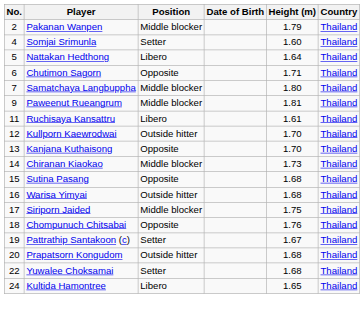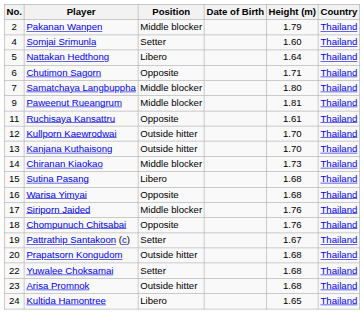 <table class="wikitable sortable">
 <tr>
 <th>No.</th>
 <th>Player</th>
 <th>Position</th>
 <th>Date of Birth</th>
 <th>Height (m)</th>
 <th>Country</th>
 </tr>
 <tr>
 <td align="center">2</td>
 <td><a href='#'>Pakanan Wanpen</a></td>
 <td>Middle blocker</td>
 <td></td>
 <td align="center">1.79</td>
 <td> <a href='#'>Thailand</a></td>
 </tr>
 <tr>
 <td align="center">4</td>
 <td><a href='#'>Somjai Srimunla</a></td>
 <td>Setter</td>
 <td></td>
 <td align="center">1.60</td>
 <td> <a href='#'>Thailand</a></td>
 </tr>
 <tr>
 <td align="center">5</td>
 <td><a href='#'>Nattakan Hedthong</a></td>
 <td>Libero</td>
 <td></td>
 <td align="center">1.64</td>
 <td> <a href='#'>Thailand</a></td>
 </tr>
 <tr>
 <td align="center">6</td>
 <td><a href='#'>Chutimon Sagorn</a></td>
 <td>Opposite</td>
 <td></td>
 <td align="center">1.71</td>
 <td> <a href='#'>Thailand</a></td>
 </tr>
 <tr>
 <td align="center">7</td>
 <td><a href='#'>Samatchaya Langbuppha</a></td>
 <td>Middle blocker</td>
 <td></td>
 <td align="center">1.80</td>
 <td> <a href='#'>Thailand</a></td>
 </tr>
 <tr>
 <td align="center">9</td>
 <td><a href='#'>Paweenut Rueangrum</a></td>
 <td>Middle blocker</td>
 <td></td>
 <td align="center">1.81</td>
 <td> <a href='#'>Thailand</a></td>
 </tr>
 <tr>
 <td align="center">11</td>
 <td><a href='#'>Ruchisaya Kansattru</a></td>
-<td>Libero</td>
+<td>Opposite</td>
 <td></td>
 <td align="center">1.61</td>
 <td> <a href='#'>Thailand</a></td>
 </tr>
 <tr>
 <td align="center">12</td>
 <td><a href='#'>Kullporn Kaewrodwai</a></td>
 <td>Outside hitter</td>
 <td></td>
 <td align="center">1.70</td>
 <td> <a href='#'>Thailand</a></td>
 </tr>
 <tr>
 <td align="center">13</td>
 <td><a href='#'>Kanjana Kuthaisong</a></td>
-<td>Opposite</td>
+<td>Outside hitter</td>
 <td></td>
 <td align="center">1.70</td>
 <td> <a href='#'>Thailand</a></td>
 </tr>
 <tr>
 <td align="center">14</td>
 <td><a href='#'>Chiranan Kiaokao</a></td>
 <td>Middle blocker</td>
 <td></td>
 <td align="center">1.73</td>
 <td> <a href='#'>Thailand</a></td>
 </tr>
 <tr>
 <td align="center">15</td>
 <td><a href='#'>Sutina Pasang</a></td>
-<td>Opposite</td>
+<td>Libero</td>
 <td></td>
 <td align="center">1.68</td>
 <td> <a href='#'>Thailand</a></td>
 </tr>
 <tr>
 <td align="center">16</td>
 <td><a href='#'>Warisa Yimyai</a></td>
-<td>Outside hitter</td>
+<td>Opposite</td>
 <td></td>
 <td align="center">1.68</td>
 <td> <a href='#'>Thailand</a></td>
 </tr>
 <tr>
 <td align="center">17</td>
 <td><a href='#'>Siriporn Jaided</a></td>
 <td>Middle blocker</td>
 <td></td>
-<td align="center">1.75</td>
+<td align="center">1.76</td>
 <td> <a href='#'>Thailand</a></td>
 </tr>
 <tr>
 <td align="center">18</td>
 <td><a href='#'>Chompunuch Chitsabai</a></td>
 <td>Opposite</td>
 <td></td>
 <td align="center">1.76</td>
 <td> <a href='#'>Thailand</a></td>
 </tr>
 <tr>
 <td align="center">19</td>
 <td><a href='#'>Pattrathip Santakoon</a> (<a href='#'>c</a>)</td>
 <td>Setter</td>
 <td></td>
 <td align="center">1.67</td>
 <td> <a href='#'>Thailand</a></td>
 </tr>
 <tr>
 <td align="center">20</td>
 <td><a href='#'>Prapatsorn Kongudom</a></td>
 <td>Outside hitter</td>
 <td></td>
 <td align="center">1.68</td>
 <td> <a href='#'>Thailand</a></td>
 </tr>
 <tr>
 <td align="center">22</td>
 <td><a href='#'>Yuwalee Choksamai</a></td>
 <td>Setter</td>
 <td></td>
 <td align="center">1.68</td>
 <td> <a href='#'>Thailand</a></td>
 </tr>
 <tr>
+<td align="center">23</td>
+<td><a href='#'>Arisa Promnok</a></td>
+<td>Outside hitter</td>
+<td></td>
+<td align="center">1.68</td>
+<td> <a href='#'>Thailand</a></td>
+</tr>
+<tr>
 <td align="center">24</td>
 <td><a href='#'>Kultida Hamontree</a></td>
 <td>Libero</td>
 <td></td>
 <td align="center">1.65</td>
 <td> <a href='#'>Thailand</a></td>
 </tr>
 </table>
